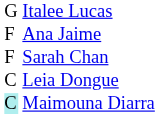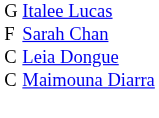 <table border="0" cellpadding="0">
 <tr>
 <td>G</td>
 <td></td>
 <td><a href='#'>Italee Lucas</a></td>
-</tr>
-<tr>
-<td>F</td>
-<td></td>
-<td><a href='#'>Ana Jaime</a></td>
 </tr>
 <tr>
 <td>F</td>
 <td></td>
 <td><a href='#'>Sarah Chan</a></td>
 </tr>
 <tr>
 <td>C</td>
 <td></td>
 <td><a href='#'>Leia Dongue</a></td>
 </tr>
 <tr>
-<td style="background: paleturquoise;">C</td>
+<td>C</td>
 <td></td>
 <td><a href='#'>Maimouna Diarra</a></td>
 </tr>
 </table>
